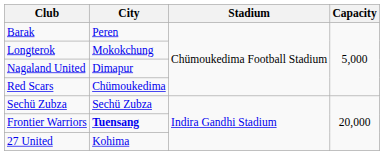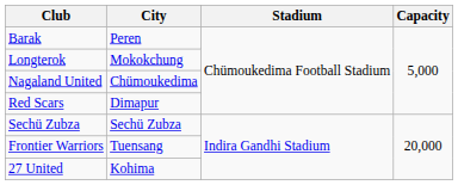 <table class="wikitable sortable">
 <tr>
 <th>Club</th>
 <th>City</th>
 <th>Stadium</th>
 <th>Capacity</th>
 </tr>
 <tr>
 <td><a href='#'>Barak</a></td>
 <td><a href='#'>Peren</a></td>
 <td rowspan="4">Chümoukedima Football Stadium</td>
 <td rowspan="4" style="text-align:center">5,000</td>
 </tr>
 <tr>
 <td><a href='#'>Longterok</a></td>
 <td><a href='#'>Mokokchung</a></td>
 </tr>
 <tr>
 <td><a href='#'>Nagaland United</a></td>
-<td><a href='#'>Dimapur</a></td>
+<td><a href='#'>Chümoukedima</a></td>
 </tr>
 <tr>
 <td><a href='#'>Red Scars</a></td>
-<td><a href='#'>Chümoukedima</a></td>
+<td><a href='#'>Dimapur</a></td>
 </tr>
 <tr>
 <td><a href='#'>Sechü Zubza</a></td>
 <td><a href='#'>Sechü Zubza</a></td>
 <td rowspan="3"><a href='#'>Indira Gandhi Stadium</a></td>
 <td rowspan="3" style="text-align:center">20,000</td>
 </tr>
 <tr>
 <td><a href='#'>Frontier Warriors</a></td>
-<td><strong><a href='#'>Tuensang</a></strong></td>
+<td><a href='#'>Tuensang</a></td>
 </tr>
 <tr>
 <td><a href='#'>27 United</a></td>
 <td><a href='#'>Kohima</a></td>
 </tr>
 </table>
